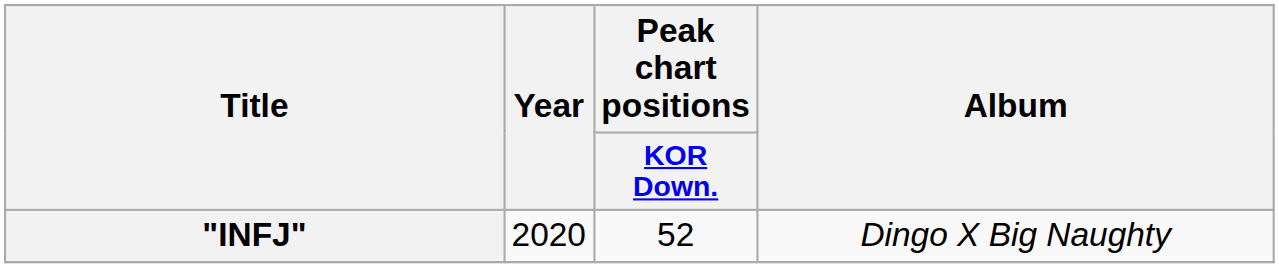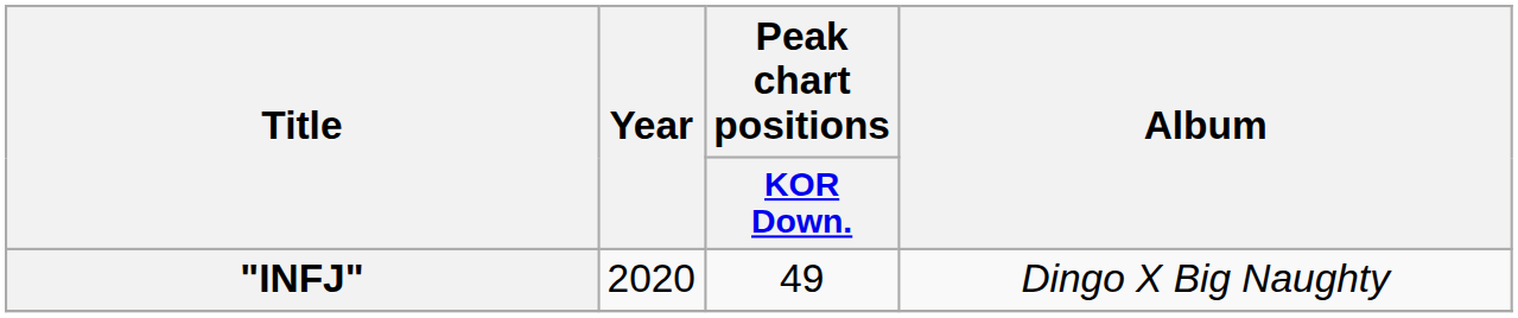 <table class="wikitable plainrowheaders" style="text-align:center;">
 <tr>
 <th scope="col" rowspan="2" style="width:16em;">Title</th>
 <th scope="col" rowspan="2" style="width:2em;">Year</th>
 <th scope="col">Peak chart<br>positions</th>
 <th scope="col" rowspan="2" style="width:16.5em;">Album</th>
 </tr>
 <tr>
 <th scope="col" style="width:3.5em;font-size:85%;"><a href='#'>KOR<br>Down.</a><br></th>
 </tr>
 <tr>
 <th scope="row">"INFJ"<br></th>
 <td>2020</td>
-<td>52</td>
+<td>49</td>
 <td><em>Dingo X Big Naughty</em></td>
 </tr>
 <tr>
 </tr>
 </table>
